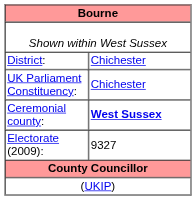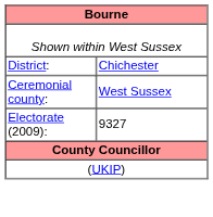 <table class="vcard" border=1 cellpadding=2 cellspacing=0 align=right width=260 style=margin-left:0.5em;>
 <tr>
 <th class="fn org" colspan=2 align=center bgcolor="#ff9999"><strong>Bourne</strong></th>
 </tr>
 <tr>
 <td colspan=2 align=center><br><em>Shown within West Sussex</em></td>
 </tr>
 <tr class="note">
 <td width="45%"><a href='#'>District</a>:</td>
 <td><a href='#'>Chichester</a></td>
 </tr>
 <tr class="note">
-<td><a href='#'>UK Parliament Constituency</a>:</td>
-<td><a href='#'>Chichester</a></td>
-</tr>
-<tr class="note">
 <td><a href='#'>Ceremonial county</a>:</td>
-<td><strong><a href='#'>West Sussex</a></strong></td>
+<td><a href='#'>West Sussex</a></td>
 </tr>
 <tr class="note">
 <td><a href='#'>Electorate</a> (2009):</td>
 <td>9327</td>
 </tr>
 <tr>
 <th colspan=2 align=center bgcolor="#ff9999">County Councillor</th>
 </tr>
 <tr>
 <td colspan=2 align=center> (<a href='#'>UKIP</a>)</td>
 </tr>
 </table>
